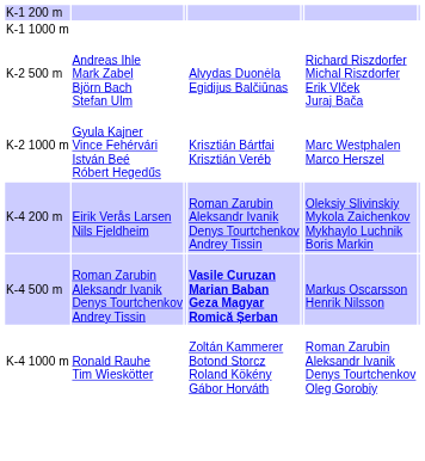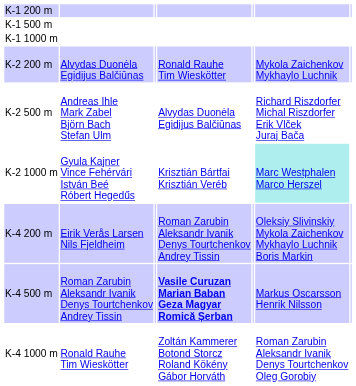 <table>
 <tr bgcolor=ccccff>
 <td>K-1 200 m</td>
+<td></td>
+<td></td>
+<td></td>
+<td></td>
+<td></td>
+<td></td>
+</tr>
+<tr>
+<td>K-1 500 m</td>
 <td></td>
 <td></td>
 <td></td>
 <td></td>
 <td></td>
 <td></td>
 </tr>
 <tr>
 <td>K-1 1000 m</td>
 <td></td>
 <td></td>
 <td></td>
 <td></td>
 <td></td>
+<td></td>
+</tr>
+<tr bgcolor=ccccff>
+<td>K-2 200 m</td>
+<td><br><a href='#'>Alvydas Duonėla</a><br><a href='#'>Egidijus Balčiūnas</a></td>
+<td></td>
+<td><br><a href='#'>Ronald Rauhe</a><br><a href='#'>Tim Wieskötter</a></td>
+<td></td>
+<td><br><a href='#'>Mykola Zaichenkov</a><br><a href='#'>Mykhaylo Luchnik</a></td>
 <td></td>
 </tr>
 <tr>
 <td>K-2 500 m</td>
 <td><br><a href='#'>Andreas Ihle</a><br><a href='#'>Mark Zabel</a><br><a href='#'>Björn Bach</a><br><a href='#'>Stefan Ulm</a></td>
 <td></td>
 <td><br><a href='#'>Alvydas Duonėla</a><br><a href='#'>Egidijus Balčiūnas</a></td>
 <td></td>
 <td><br><a href='#'>Richard Riszdorfer</a><br><a href='#'>Michal Riszdorfer</a><br><a href='#'>Erik Vlček</a><br><a href='#'>Juraj Bača</a></td>
 <td></td>
 </tr>
 <tr>
 <td>K-2 1000 m</td>
 <td><br><a href='#'>Gyula Kajner</a><br><a href='#'>Vince Fehérvári</a><br><a href='#'>István Beé</a><br><a href='#'>Róbert Hegedűs</a></td>
 <td></td>
 <td><br><a href='#'>Krisztián Bártfai</a><br><a href='#'>Krisztián Veréb</a></td>
 <td></td>
-<td><br><a href='#'>Marc Westphalen</a><br><a href='#'>Marco Herszel</a></td>
+<td style="background: paleturquoise;"><br><a href='#'>Marc Westphalen</a><br><a href='#'>Marco Herszel</a></td>
 <td></td>
 </tr>
 <tr bgcolor=ccccff>
 <td>K-4 200 m</td>
 <td><br><a href='#'>Eirik Verås Larsen</a><br><a href='#'>Nils Fjeldheim</a></td>
 <td></td>
 <td><br><a href='#'>Roman Zarubin</a><br><a href='#'>Aleksandr Ivanik</a><br><a href='#'>Denys Tourtchenkov</a><br><a href='#'>Andrey Tissin</a></td>
 <td></td>
 <td><br><a href='#'>Oleksiy Slivinskiy</a><br><a href='#'>Mykola Zaichenkov</a><br><a href='#'>Mykhaylo Luchnik</a><br><a href='#'>Boris Markin</a></td>
 <td></td>
 </tr>
 <tr bgcolor=ccccff>
 <td>K-4 500 m</td>
 <td><br><a href='#'>Roman Zarubin</a><br><a href='#'>Aleksandr Ivanik</a><br><a href='#'>Denys Tourtchenkov</a><br><a href='#'>Andrey Tissin</a></td>
 <td></td>
 <td><strong><br><a href='#'>Vasile Curuzan</a><br><a href='#'>Marian Baban</a><br><a href='#'>Geza Magyar</a><br><a href='#'>Romică Șerban</a></strong></td>
 <td></td>
 <td><br><a href='#'>Markus Oscarsson</a><br><a href='#'>Henrik Nilsson</a></td>
 <td></td>
 </tr>
 <tr>
 <td>K-4 1000 m</td>
 <td><br><a href='#'>Ronald Rauhe</a><br><a href='#'>Tim Wieskötter</a></td>
 <td></td>
 <td><br><a href='#'>Zoltán Kammerer</a><br><a href='#'>Botond Storcz</a><br><a href='#'>Roland Kökény</a><br><a href='#'>Gábor Horváth</a></td>
 <td></td>
 <td><br><a href='#'>Roman Zarubin</a><br><a href='#'>Aleksandr Ivanik</a><br><a href='#'>Denys Tourtchenkov</a><br><a href='#'>Oleg Gorobiy</a></td>
 <td></td>
 </tr>
 </table>
